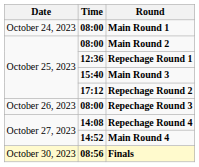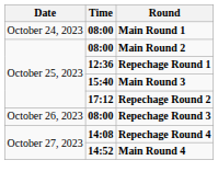 <table class="wikitable">
 <tr>
 <th>Date</th>
 <th>Time</th>
 <th>Round</th>
 </tr>
 <tr>
 <td>October 24, 2023</td>
 <td><strong>08:00</strong></td>
 <td><strong>Main Round 1</strong></td>
 </tr>
 <tr>
 <td rowspan="4">October 25, 2023</td>
 <td><strong>08:00</strong></td>
 <td><strong>Main Round 2</strong></td>
 </tr>
 <tr>
 <td><strong>12:36</strong></td>
 <td><strong>Repechage Round 1</strong></td>
 </tr>
 <tr>
 <td><strong>15:40</strong></td>
 <td><strong>Main Round 3</strong></td>
 </tr>
 <tr>
 <td><strong>17:12</strong></td>
 <td><strong>Repechage Round 2</strong></td>
 </tr>
 <tr>
 <td>October 26, 2023</td>
 <td><strong>08:00</strong></td>
 <td><strong>Repechage Round 3</strong></td>
 </tr>
 <tr>
 <td rowspan="2">October 27, 2023</td>
 <td><strong>14:08</strong></td>
 <td><strong>Repechage Round 4</strong></td>
 </tr>
 <tr>
 <td><strong>14:52</strong></td>
 <td><strong>Main Round 4</strong></td>
 </tr>
-<tr style=background:lemonchiffon>
-<td>October 30, 2023</td>
-<td><strong>08:56</strong></td>
-<td><strong>Finals</strong></td>
-</tr>
 </table>
